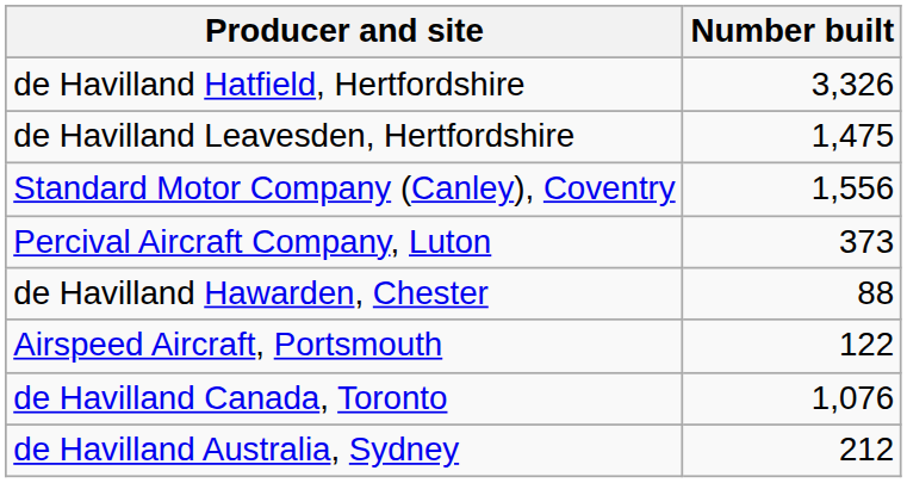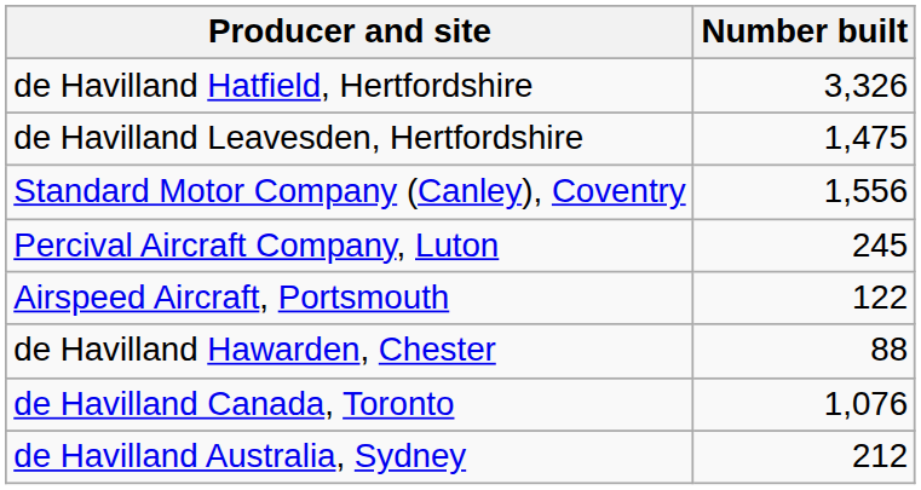 <table class="wikitable sortable" style="text-align:right">
 <tr>
 <th>Producer and site</th>
 <th>Number built</th>
 </tr>
 <tr>
 <td align="left">de Havilland <a href='#'>Hatfield</a>, Hertfordshire</td>
 <td>3,326</td>
 </tr>
 <tr>
 <td align="left">de Havilland Leavesden, Hertfordshire</td>
 <td>1,475</td>
 </tr>
 <tr>
 <td align="left"><a href='#'>Standard Motor Company</a> (<a href='#'>Canley</a>), <a href='#'>Coventry</a></td>
 <td>1,556</td>
 </tr>
 <tr>
 <td align="left"><a href='#'>Percival Aircraft Company</a>, <a href='#'>Luton</a></td>
-<td>373</td>
+<td>245</td>
+</tr>
+<tr>
+<td align="left"><a href='#'>Airspeed Aircraft</a>, <a href='#'>Portsmouth</a></td>
+<td>122</td>
 </tr>
 <tr>
 <td align="left">de Havilland <a href='#'>Hawarden</a>, <a href='#'>Chester</a></td>
 <td>88</td>
-</tr>
-<tr>
-<td align="left"><a href='#'>Airspeed Aircraft</a>, <a href='#'>Portsmouth</a></td>
-<td>122</td>
 </tr>
 <tr>
 <td align="left"><a href='#'>de Havilland Canada</a>, <a href='#'>Toronto</a></td>
 <td>1,076</td>
 </tr>
 <tr>
 <td align="left"><a href='#'>de Havilland Australia</a>, <a href='#'>Sydney</a></td>
 <td>212</td>
 </tr>
 </table>
